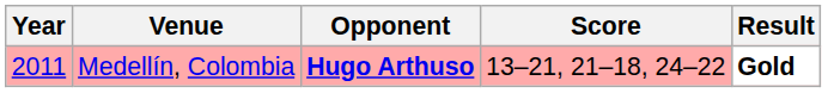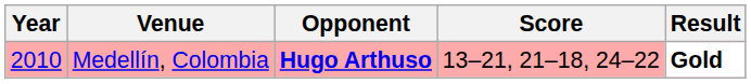 <table class="sortable wikitable" style="font-size: 90%;">
 <tr>
 <th>Year</th>
 <th>Venue</th>
 <th>Opponent</th>
 <th>Score</th>
 <th>Result</th>
 </tr>
 <tr style="background:#FFAAAA">
-<td align="center"><a href='#'>2011</a></td>
+<td align="center"><a href='#'>2010</a></td>
 <td align="left"><a href='#'>Medellín</a>, <a href='#'>Colombia</a></td>
 <td align="left"><strong> <a href='#'>Hugo Arthuso</a></strong></td>
 <td align="left">13–21, 21–18, 24–22</td>
 <td style="text-align:left; background:white"> <strong>Gold</strong></td>
 </tr>
 </table>
